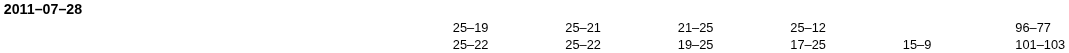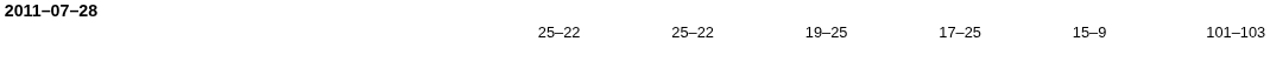 <table width=100% cellspacing=1>
 <tr>
 <th width=15%></th>
 <th width=10%></th>
 <th width=15%></th>
 <th width=10%></th>
 <th width=10%></th>
 <th width=10%></th>
 <th width=10%></th>
 <th width=10%></th>
 <th width=10%></th>
 </tr>
 <tr>
 <td colspan=3><strong>2011–07–28</strong></td>
 </tr>
 <tr style=font-size:90%>
 <td align=right><strong></strong></td>
 <td align=center></td>
 <td></td>
-<td>25–19</td>
-<td>25–21</td>
-<td>21–25</td>
-<td>25–12</td>
-<td></td>
-<td>96–77</td>
-</tr>
-<tr style=font-size:90%>
-<td align=right><strong></strong></td>
-<td align=center></td>
-<td></td>
 <td>25–22</td>
 <td>25–22</td>
 <td>19–25</td>
 <td>17–25</td>
 <td>15–9</td>
 <td>101–103</td>
 </tr>
 </table>
